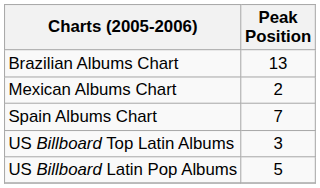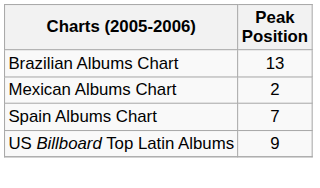 <table class="wikitable sortable">
 <tr>
 <th>Charts (2005-2006)</th>
 <th>Peak<br>Position</th>
 </tr>
 <tr>
 <td>Brazilian Albums Chart</td>
 <td align="center">13</td>
 </tr>
 <tr>
 <td>Mexican Albums Chart</td>
 <td align="center">2</td>
 </tr>
 <tr>
 <td>Spain Albums Chart</td>
 <td align="center">7</td>
 </tr>
 <tr>
 <td>US <em>Billboard</em> Top Latin Albums</td>
-<td align="center">3</td>
-</tr>
-<tr>
-<td>US <em>Billboard</em> Latin Pop Albums</td>
-<td align="center">5</td>
+<td align="center">9</td>
 </tr>
 <tr>
 </tr>
 </table>
